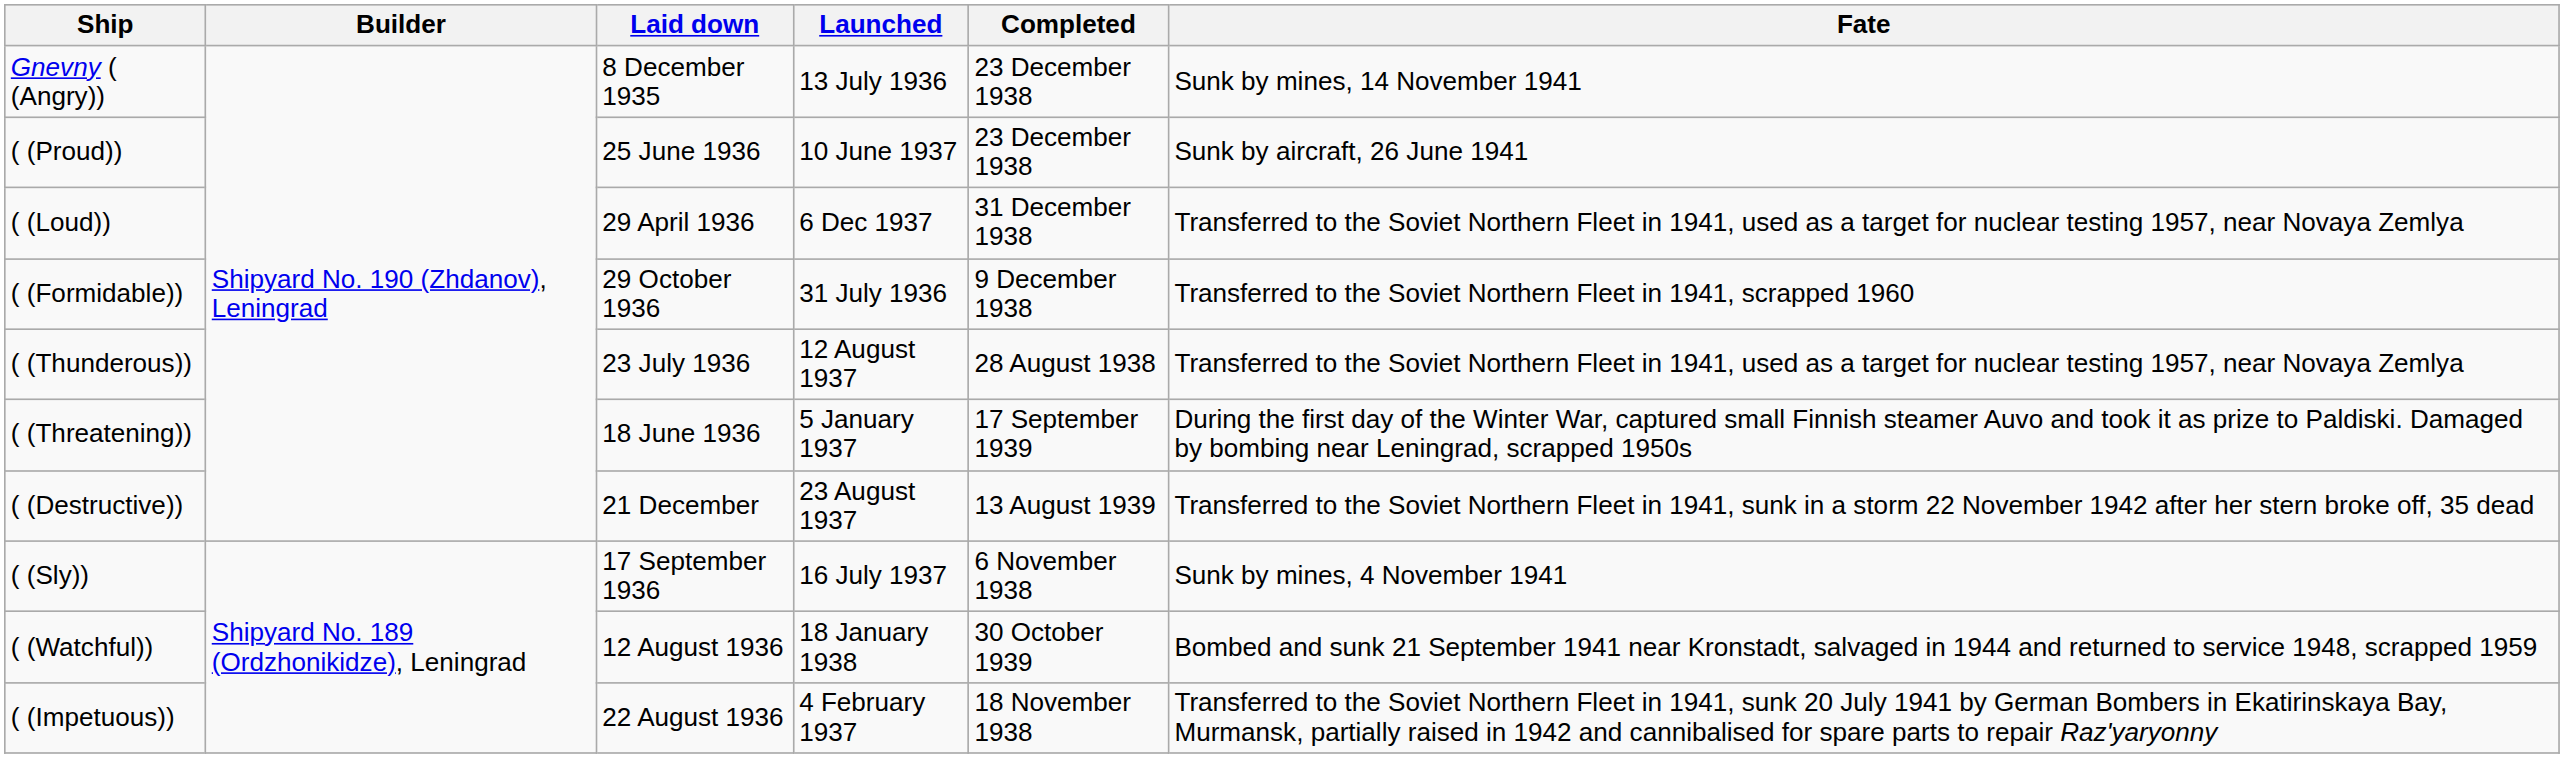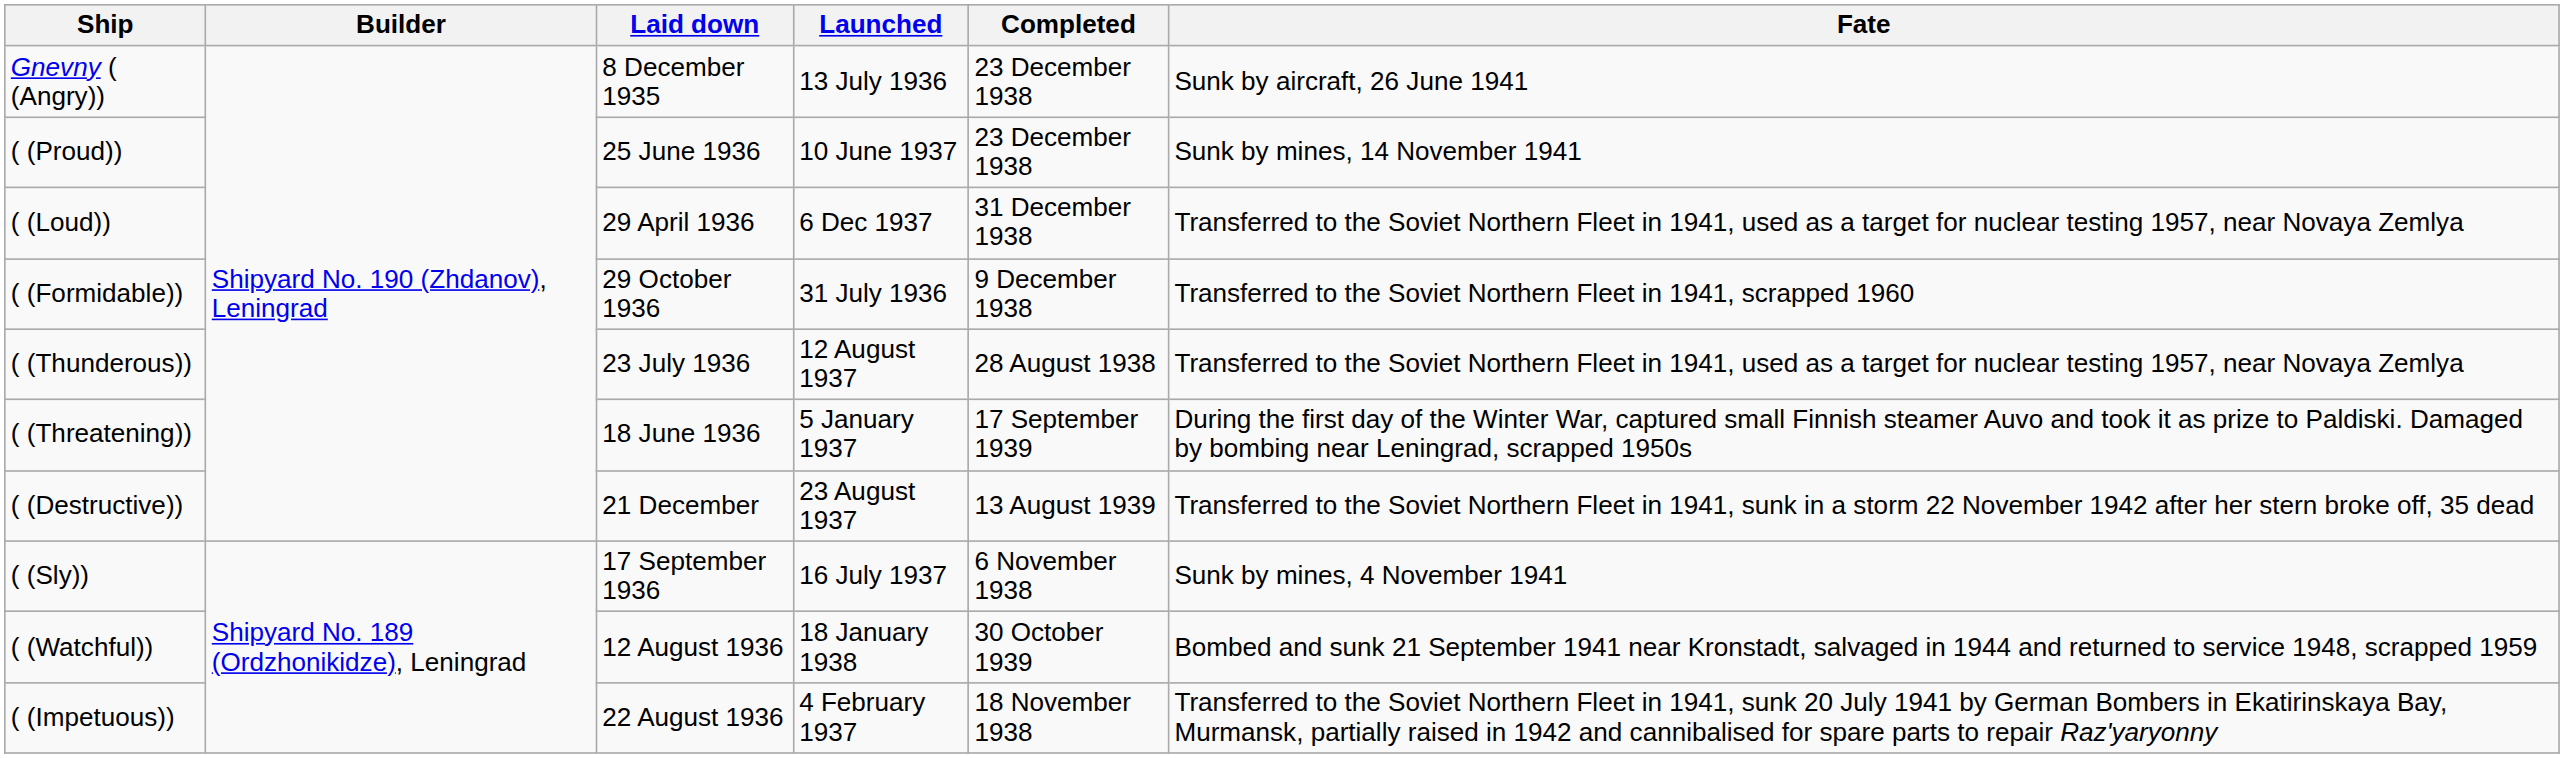 <table class="wikitable">
 <tr>
 <th>Ship</th>
 <th>Builder</th>
 <th><a href='#'>Laid down</a></th>
 <th><a href='#'>Launched</a></th>
 <th>Completed</th>
 <th>Fate</th>
 </tr>
 <tr>
 <td><a href='#'><em>Gnevny</em></a> ( (Angry))</td>
 <td rowspan=7><a href='#'>Shipyard No. 190 (Zhdanov)</a>, <a href='#'>Leningrad</a></td>
 <td>8 December 1935</td>
 <td>13 July 1936</td>
 <td>23 December 1938</td>
-<td>Sunk by mines, 14 November 1941</td>
+<td>Sunk by aircraft, 26 June 1941</td>
 </tr>
 <tr>
 <td> ( (Proud))</td>
 <td>25 June 1936</td>
 <td>10 June 1937</td>
 <td>23 December 1938</td>
-<td>Sunk by aircraft, 26 June 1941</td>
+<td>Sunk by mines, 14 November 1941</td>
 </tr>
 <tr>
 <td> ( (Loud))</td>
 <td>29 April 1936</td>
 <td>6 Dec 1937</td>
 <td>31 December 1938</td>
 <td>Transferred to the Soviet Northern Fleet in 1941, used as a target for nuclear testing 1957, near Novaya Zemlya</td>
 </tr>
 <tr>
 <td> ( (Formidable))</td>
 <td>29 October 1936</td>
 <td>31 July 1936</td>
 <td>9 December 1938</td>
 <td>Transferred to the Soviet Northern Fleet in 1941, scrapped 1960</td>
 </tr>
 <tr>
 <td>  ( (Thunderous))</td>
 <td>23 July 1936</td>
 <td>12 August 1937</td>
 <td>28 August 1938</td>
 <td>Transferred to the Soviet Northern Fleet in 1941, used as a target for nuclear testing 1957, near Novaya Zemlya</td>
 </tr>
 <tr>
 <td> ( (Threatening))</td>
 <td>18 June 1936</td>
 <td>5 January 1937</td>
 <td>17 September 1939</td>
 <td>During the first day of the Winter War, captured small Finnish steamer Auvo and took it as prize to Paldiski. Damaged by bombing near Leningrad, scrapped 1950s</td>
 </tr>
 <tr>
 <td> ( (Destructive))</td>
 <td>21 December</td>
 <td>23 August 1937</td>
 <td>13 August 1939</td>
 <td>Transferred to the Soviet Northern Fleet in 1941, sunk in a storm 22 November 1942 after her stern broke off, 35 dead</td>
 </tr>
 <tr>
 <td> ( (Sly))</td>
 <td rowspan=3><a href='#'>Shipyard No. 189 (Ordzhonikidze)</a>, Leningrad</td>
 <td>17 September 1936</td>
 <td>16 July 1937</td>
 <td>6 November 1938</td>
 <td>Sunk by mines, 4 November 1941</td>
 </tr>
 <tr>
 <td> ( (Watchful))</td>
 <td>12 August 1936</td>
 <td>18 January 1938</td>
 <td>30 October 1939</td>
 <td>Bombed and sunk 21 September 1941 near Kronstadt, salvaged in 1944 and returned to service 1948, scrapped 1959</td>
 </tr>
 <tr>
 <td> ( (Impetuous))</td>
 <td>22 August 1936</td>
 <td>4 February 1937</td>
 <td>18 November 1938</td>
 <td>Transferred to the Soviet Northern Fleet in 1941, sunk 20 July 1941 by German Bombers in Ekatirinskaya Bay, Murmansk, partially raised in 1942 and cannibalised for spare parts to repair <em>Raz'yaryonny</em></td>
 </tr>
 </table>
